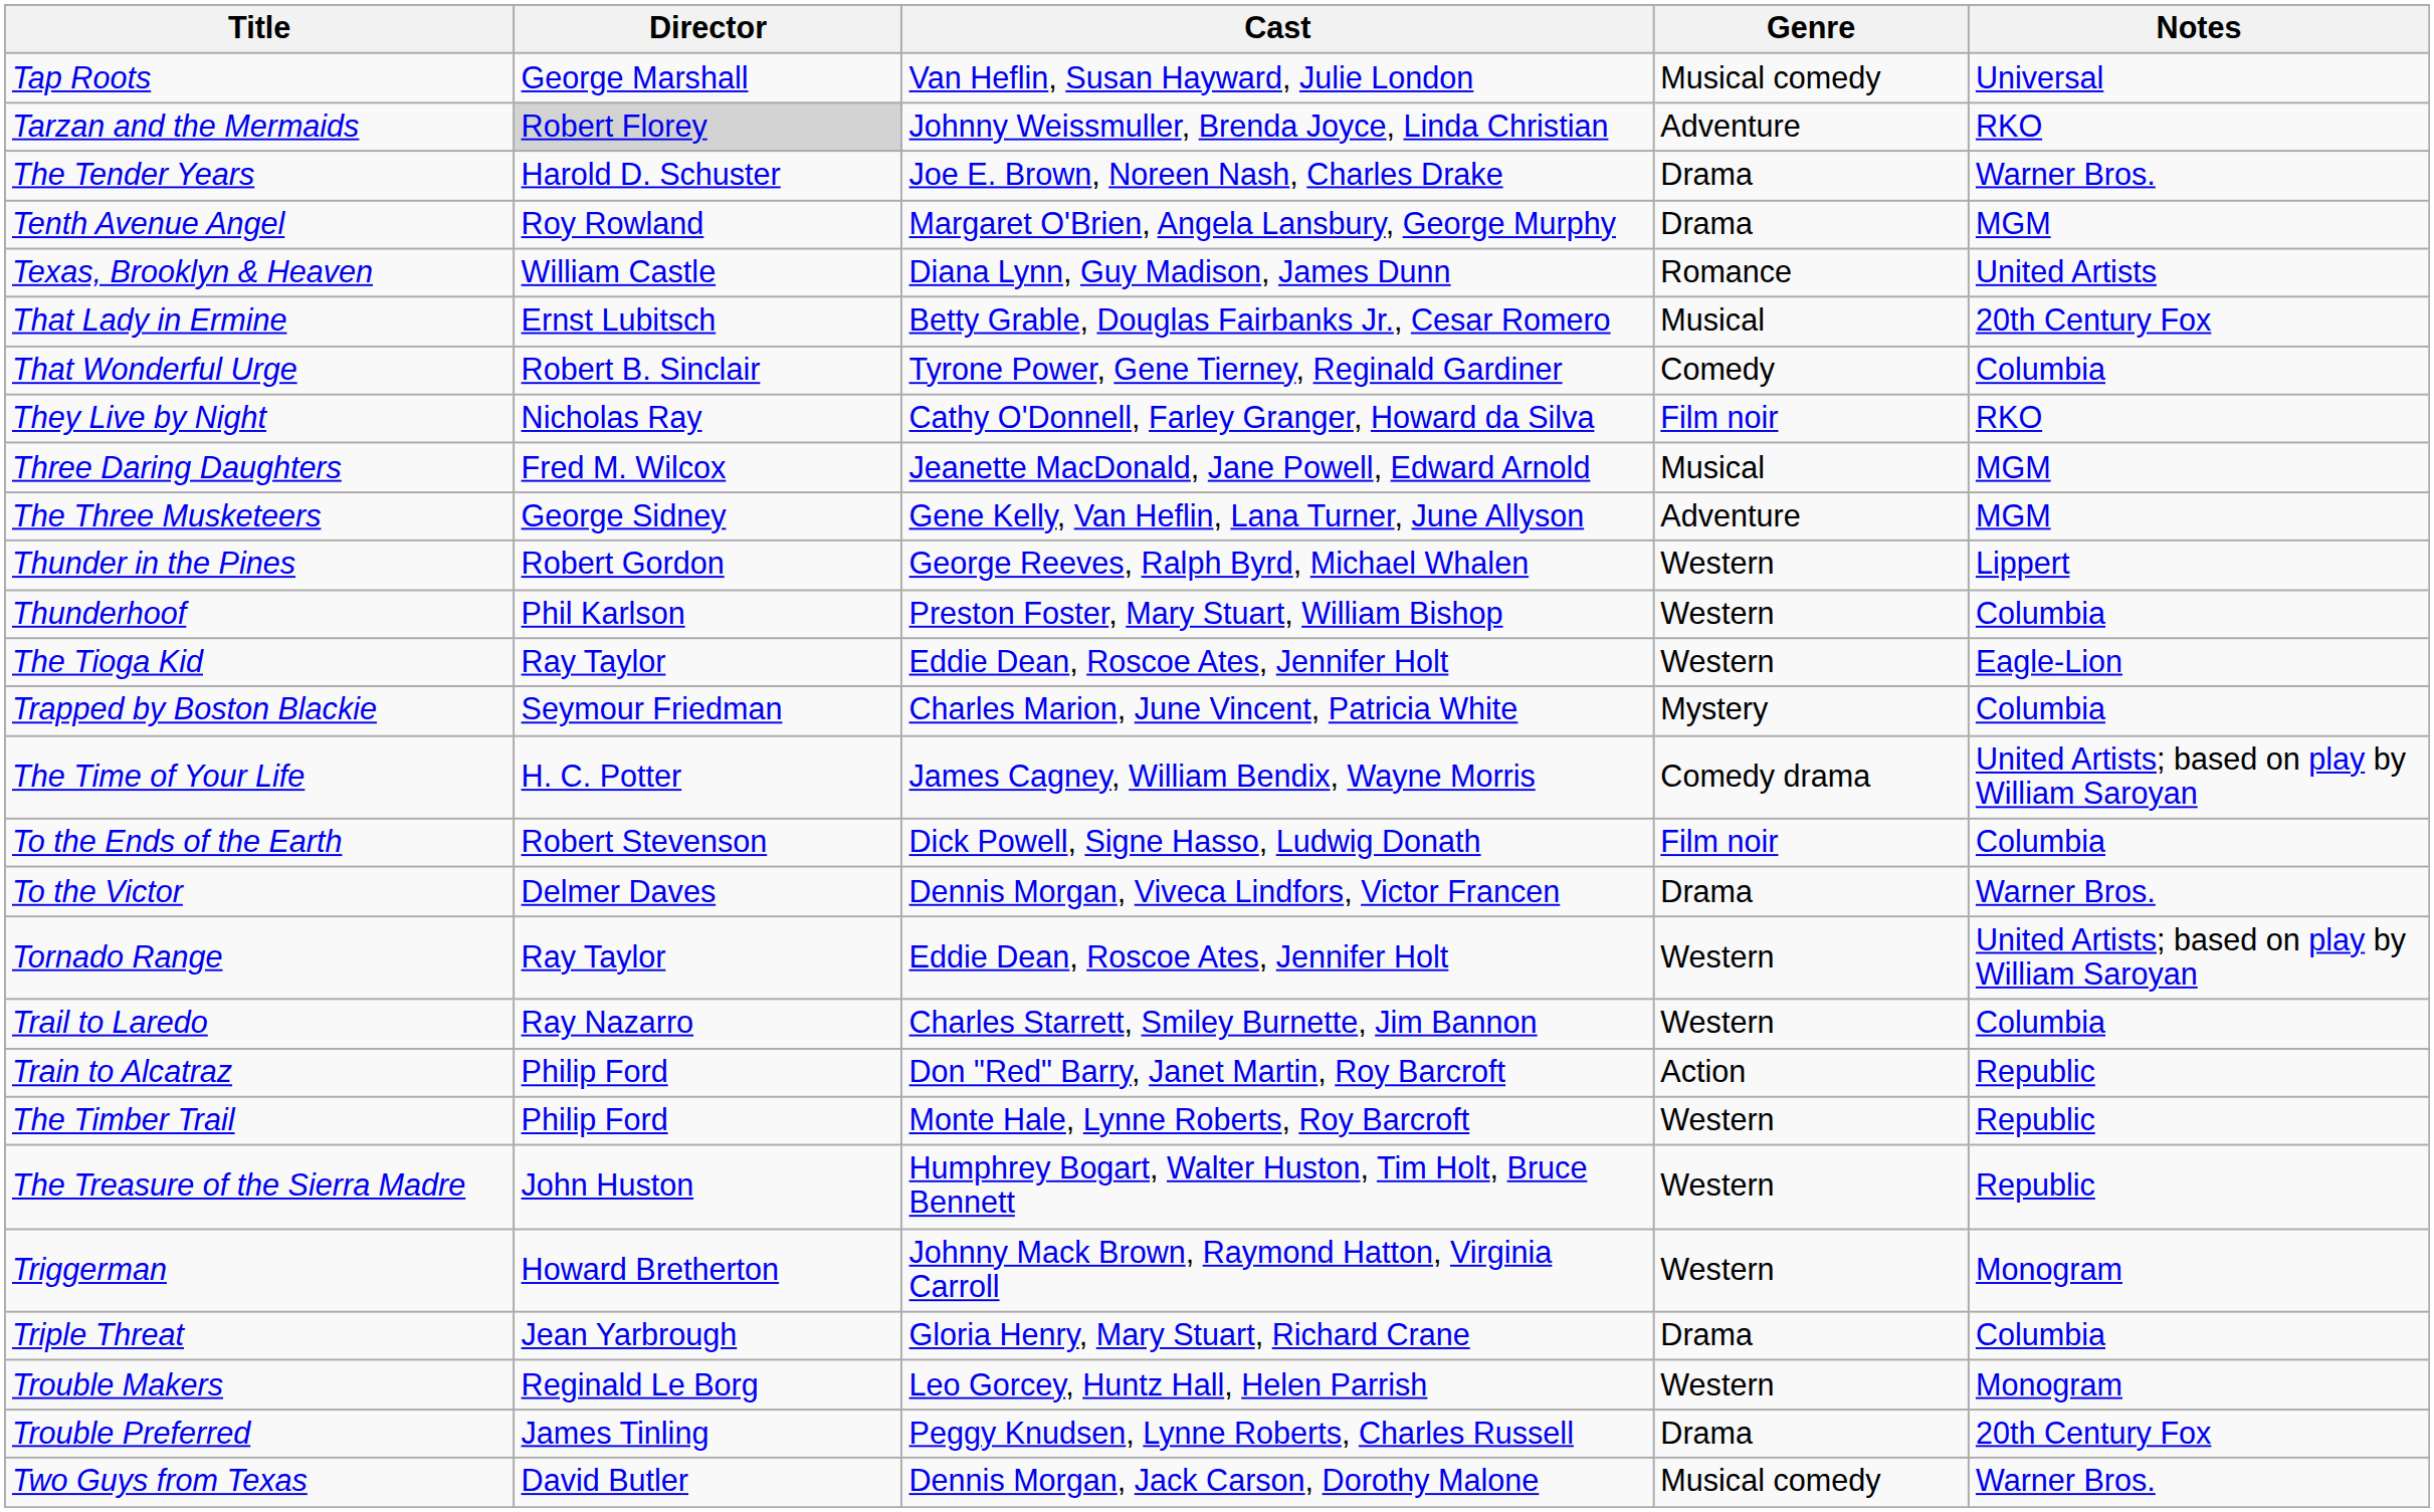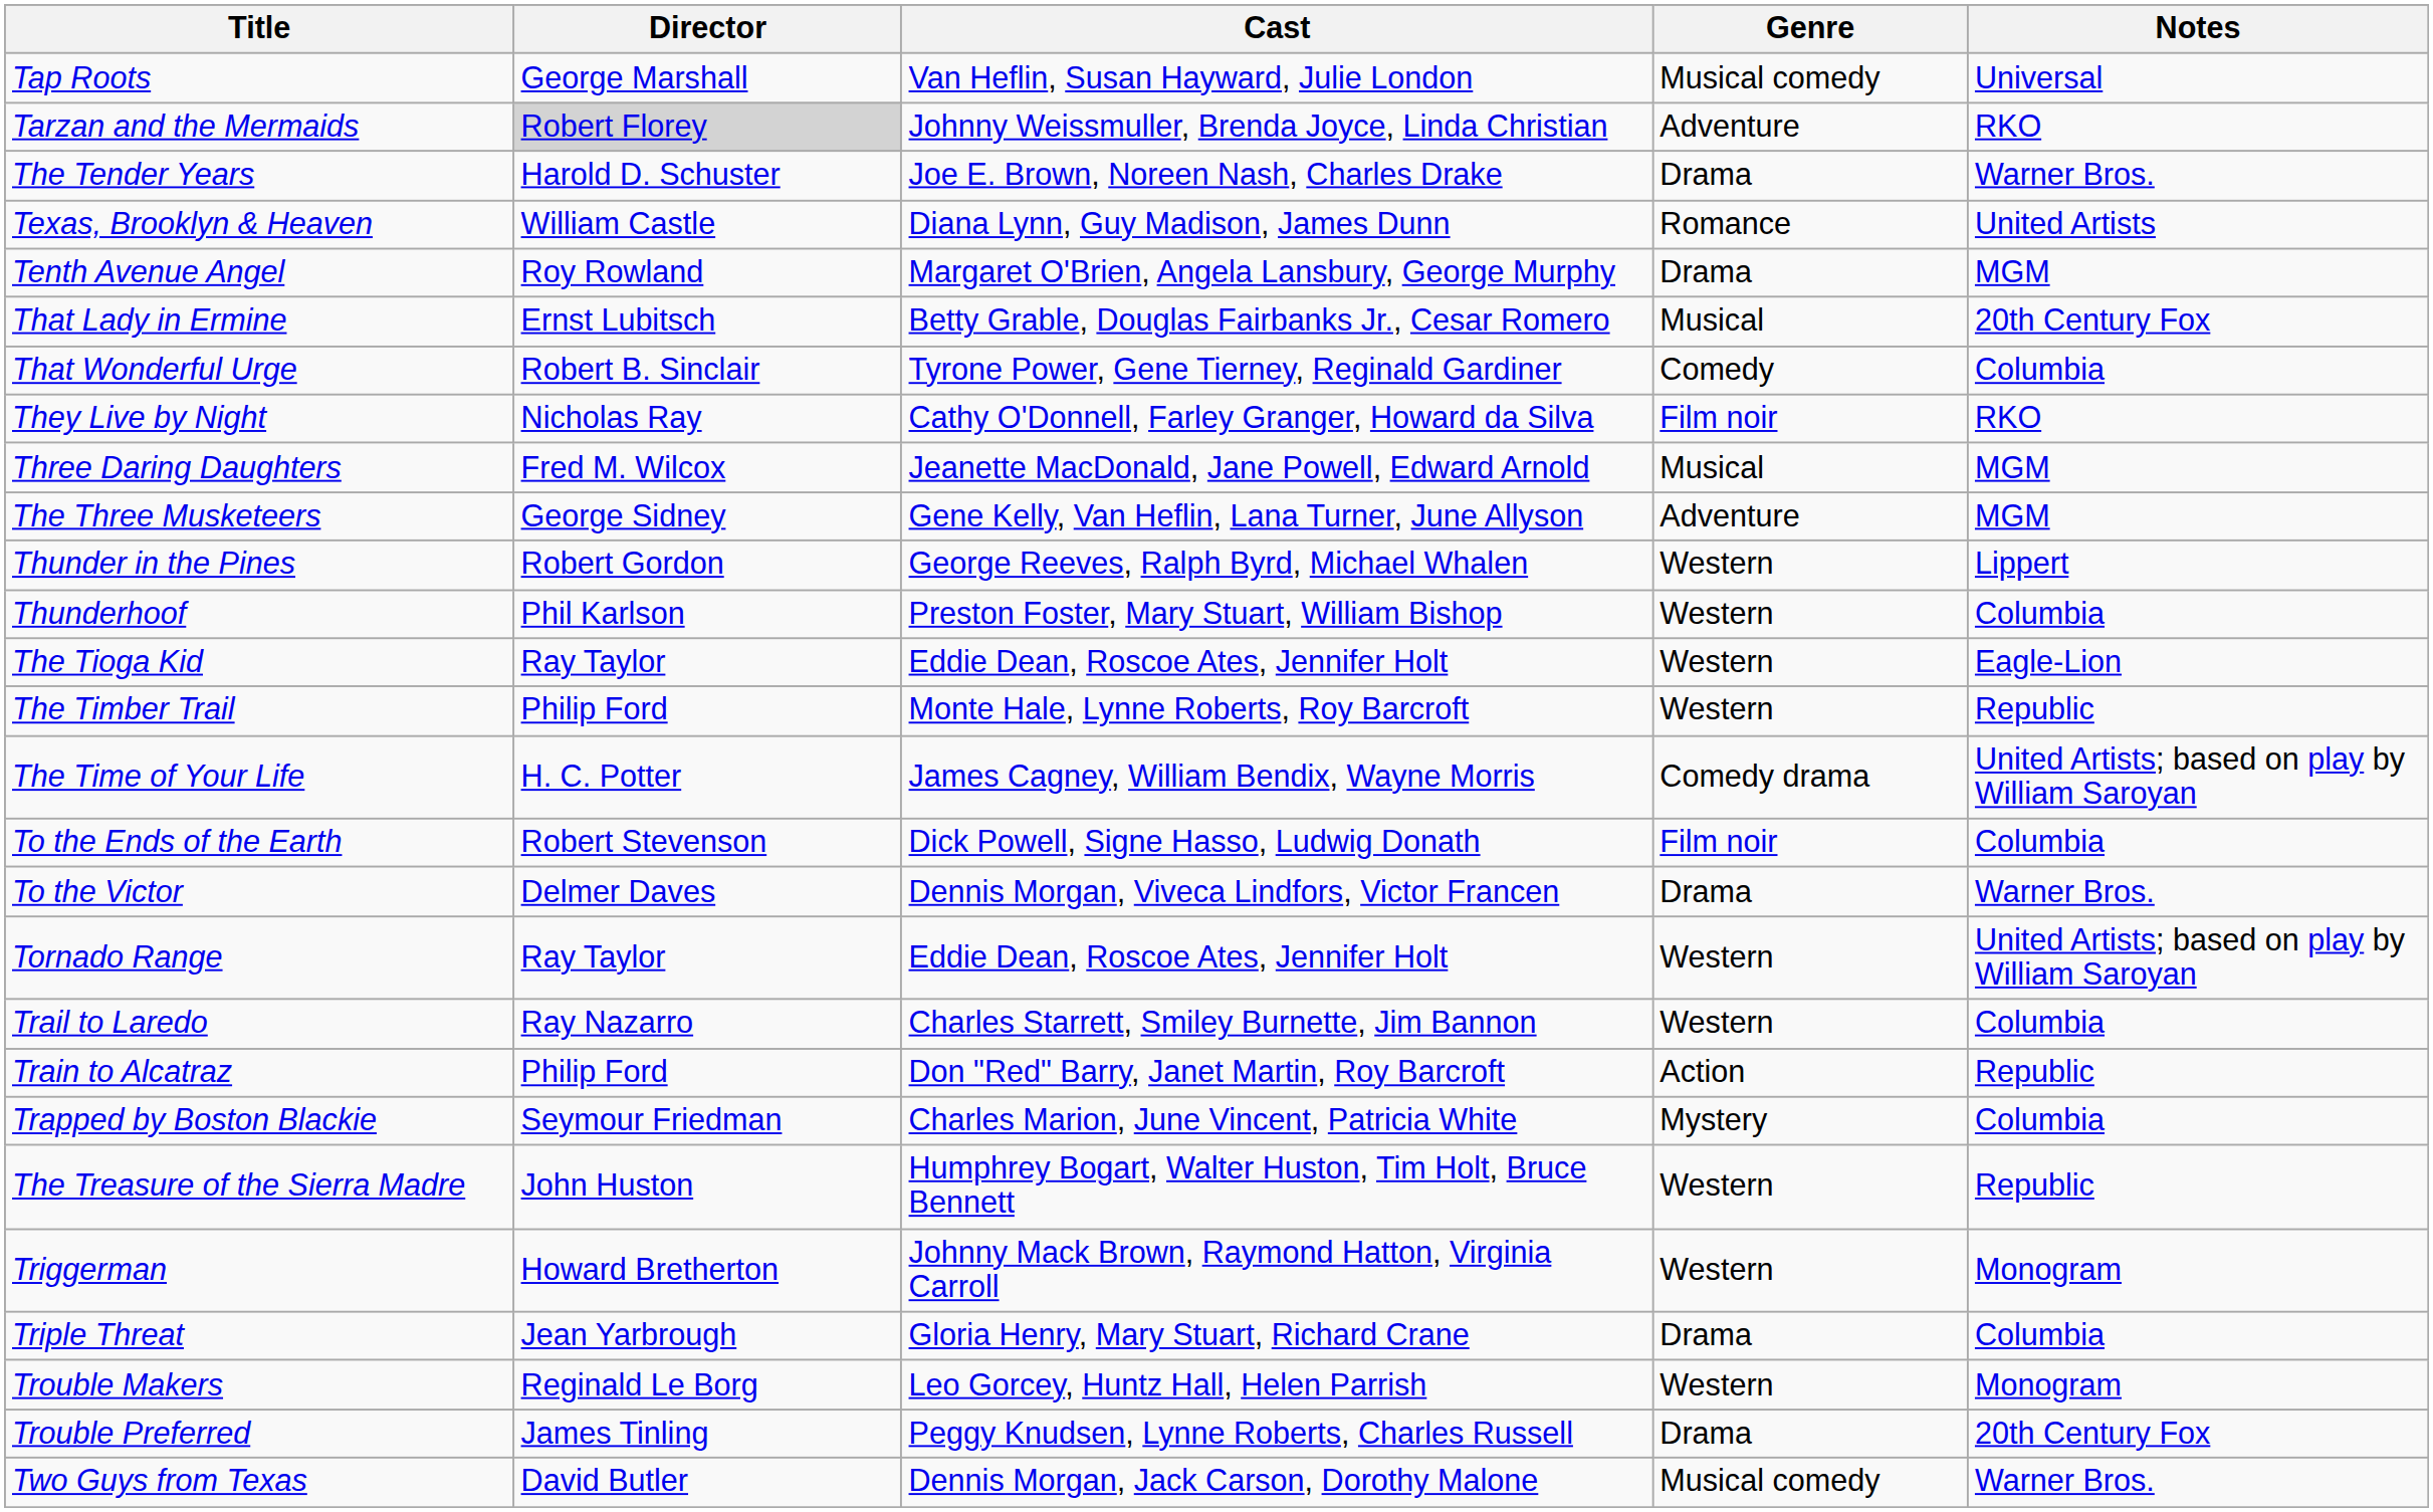 <table class="wikitable" style="width:100%;">
 <tr>
 <th style="width:21%;">Title</th>
 <th style="width:16%;">Director</th>
 <th style="width:31%;">Cast</th>
 <th style="width:13%;">Genre</th>
 <th style="width:19%;">Notes</th>
 </tr>
 <tr>
 <td><em><a href='#'>Tap Roots</a></em></td>
 <td><a href='#'>George Marshall</a></td>
 <td><a href='#'>Van Heflin</a>, <a href='#'>Susan Hayward</a>, <a href='#'>Julie London</a></td>
 <td>Musical comedy</td>
 <td><a href='#'>Universal</a></td>
 </tr>
 <tr>
 <td><em><a href='#'>Tarzan and the Mermaids</a></em></td>
 <td style="background: lightgrey;"><a href='#'>Robert Florey</a></td>
 <td><a href='#'>Johnny Weissmuller</a>, <a href='#'>Brenda Joyce</a>, <a href='#'>Linda Christian</a></td>
 <td>Adventure</td>
 <td><a href='#'>RKO</a></td>
 </tr>
 <tr>
 <td><em><a href='#'>The Tender Years</a></em></td>
 <td><a href='#'>Harold D. Schuster</a></td>
 <td><a href='#'>Joe E. Brown</a>, <a href='#'>Noreen Nash</a>, <a href='#'>Charles Drake</a></td>
 <td>Drama</td>
 <td><a href='#'>Warner Bros.</a></td>
 </tr>
 <tr>
+<td><em><a href='#'>Texas, Brooklyn & Heaven</a></em></td>
+<td><a href='#'>William Castle</a></td>
+<td><a href='#'>Diana Lynn</a>, <a href='#'>Guy Madison</a>, <a href='#'>James Dunn</a></td>
+<td>Romance</td>
+<td><a href='#'>United Artists</a></td>
+</tr>
+<tr>
 <td><em><a href='#'>Tenth Avenue Angel</a></em></td>
 <td><a href='#'>Roy Rowland</a></td>
 <td><a href='#'>Margaret O'Brien</a>, <a href='#'>Angela Lansbury</a>, <a href='#'>George Murphy</a></td>
 <td>Drama</td>
 <td><a href='#'>MGM</a></td>
-</tr>
-<tr>
-<td><em><a href='#'>Texas, Brooklyn & Heaven</a></em></td>
-<td><a href='#'>William Castle</a></td>
-<td><a href='#'>Diana Lynn</a>, <a href='#'>Guy Madison</a>, <a href='#'>James Dunn</a></td>
-<td>Romance</td>
-<td><a href='#'>United Artists</a></td>
 </tr>
 <tr>
 <td><em><a href='#'>That Lady in Ermine</a></em></td>
 <td><a href='#'>Ernst Lubitsch</a></td>
 <td><a href='#'>Betty Grable</a>, <a href='#'>Douglas Fairbanks Jr.</a>, <a href='#'>Cesar Romero</a></td>
 <td>Musical</td>
 <td><a href='#'>20th Century Fox</a></td>
 </tr>
 <tr>
 <td><em><a href='#'>That Wonderful Urge</a></em></td>
 <td><a href='#'>Robert B. Sinclair</a></td>
 <td><a href='#'>Tyrone Power</a>, <a href='#'>Gene Tierney</a>, <a href='#'>Reginald Gardiner</a></td>
 <td>Comedy</td>
 <td><a href='#'>Columbia</a></td>
 </tr>
 <tr>
 <td><em><a href='#'>They Live by Night</a></em></td>
 <td><a href='#'>Nicholas Ray</a></td>
 <td><a href='#'>Cathy O'Donnell</a>, <a href='#'>Farley Granger</a>, <a href='#'>Howard da Silva</a></td>
 <td><a href='#'>Film noir</a></td>
 <td><a href='#'>RKO</a></td>
 </tr>
 <tr>
 <td><em><a href='#'>Three Daring Daughters</a></em></td>
 <td><a href='#'>Fred M. Wilcox</a></td>
 <td><a href='#'>Jeanette MacDonald</a>, <a href='#'>Jane Powell</a>, <a href='#'>Edward Arnold</a></td>
 <td>Musical</td>
 <td><a href='#'>MGM</a></td>
 </tr>
 <tr>
 <td><em><a href='#'>The Three Musketeers</a></em></td>
 <td><a href='#'>George Sidney</a></td>
 <td><a href='#'>Gene Kelly</a>, <a href='#'>Van Heflin</a>, <a href='#'>Lana Turner</a>, <a href='#'>June Allyson</a></td>
 <td>Adventure</td>
 <td><a href='#'>MGM</a></td>
 </tr>
 <tr>
 <td><em><a href='#'>Thunder in the Pines</a></em></td>
 <td><a href='#'>Robert Gordon</a></td>
 <td><a href='#'>George Reeves</a>, <a href='#'>Ralph Byrd</a>, <a href='#'>Michael Whalen</a></td>
 <td>Western</td>
 <td><a href='#'>Lippert</a></td>
 </tr>
 <tr>
 <td><em><a href='#'>Thunderhoof</a></em></td>
 <td><a href='#'>Phil Karlson</a></td>
 <td><a href='#'>Preston Foster</a>, <a href='#'>Mary Stuart</a>, <a href='#'>William Bishop</a></td>
 <td>Western</td>
 <td><a href='#'>Columbia</a></td>
 </tr>
 <tr>
 <td><em><a href='#'>The Tioga Kid</a></em></td>
 <td><a href='#'>Ray Taylor</a></td>
 <td><a href='#'>Eddie Dean</a>, <a href='#'>Roscoe Ates</a>, <a href='#'>Jennifer Holt</a></td>
 <td>Western</td>
 <td><a href='#'>Eagle-Lion</a></td>
 </tr>
 <tr>
-<td><em><a href='#'>Trapped by Boston Blackie</a></em></td>
-<td><a href='#'>Seymour Friedman</a></td>
-<td><a href='#'>Charles Marion</a>, <a href='#'>June Vincent</a>, <a href='#'>Patricia White</a></td>
-<td>Mystery</td>
-<td><a href='#'>Columbia</a></td>
+<td><em><a href='#'>The Timber Trail</a></em></td>
+<td><a href='#'>Philip Ford</a></td>
+<td><a href='#'>Monte Hale</a>, <a href='#'>Lynne Roberts</a>, <a href='#'>Roy Barcroft</a></td>
+<td>Western</td>
+<td><a href='#'>Republic</a></td>
 </tr>
 <tr>
 <td><em><a href='#'>The Time of Your Life</a></em></td>
 <td><a href='#'>H. C. Potter</a></td>
 <td><a href='#'>James Cagney</a>, <a href='#'>William Bendix</a>, <a href='#'>Wayne Morris</a></td>
 <td>Comedy drama</td>
 <td><a href='#'>United Artists</a>; based on <a href='#'>play</a> by <a href='#'>William Saroyan</a></td>
 </tr>
 <tr>
 <td><em><a href='#'>To the Ends of the Earth</a></em></td>
 <td><a href='#'>Robert Stevenson</a></td>
 <td><a href='#'>Dick Powell</a>, <a href='#'>Signe Hasso</a>, <a href='#'>Ludwig Donath</a></td>
 <td><a href='#'>Film noir</a></td>
 <td><a href='#'>Columbia</a></td>
 </tr>
 <tr>
 <td><em><a href='#'>To the Victor</a></em></td>
 <td><a href='#'>Delmer Daves</a></td>
 <td><a href='#'>Dennis Morgan</a>, <a href='#'>Viveca Lindfors</a>, <a href='#'>Victor Francen</a></td>
 <td>Drama</td>
 <td><a href='#'>Warner Bros.</a></td>
 </tr>
 <tr>
 <td><em><a href='#'>Tornado Range</a></em></td>
 <td><a href='#'>Ray Taylor</a></td>
 <td><a href='#'>Eddie Dean</a>, <a href='#'>Roscoe Ates</a>, <a href='#'>Jennifer Holt</a></td>
 <td>Western</td>
 <td><a href='#'>United Artists</a>; based on <a href='#'>play</a> by <a href='#'>William Saroyan</a></td>
 </tr>
 <tr>
 <td><em><a href='#'>Trail to Laredo</a></em></td>
 <td><a href='#'>Ray Nazarro</a></td>
 <td><a href='#'>Charles Starrett</a>, <a href='#'>Smiley Burnette</a>, <a href='#'>Jim Bannon</a></td>
 <td>Western</td>
 <td><a href='#'>Columbia</a></td>
 </tr>
 <tr>
 <td><em><a href='#'>Train to Alcatraz</a></em></td>
 <td><a href='#'>Philip Ford</a></td>
 <td><a href='#'>Don "Red" Barry</a>, <a href='#'>Janet Martin</a>, <a href='#'>Roy Barcroft</a></td>
 <td>Action</td>
 <td><a href='#'>Republic</a></td>
 </tr>
 <tr>
-<td><em><a href='#'>The Timber Trail</a></em></td>
-<td><a href='#'>Philip Ford</a></td>
-<td><a href='#'>Monte Hale</a>, <a href='#'>Lynne Roberts</a>, <a href='#'>Roy Barcroft</a></td>
-<td>Western</td>
-<td><a href='#'>Republic</a></td>
+<td><em><a href='#'>Trapped by Boston Blackie</a></em></td>
+<td><a href='#'>Seymour Friedman</a></td>
+<td><a href='#'>Charles Marion</a>, <a href='#'>June Vincent</a>, <a href='#'>Patricia White</a></td>
+<td>Mystery</td>
+<td><a href='#'>Columbia</a></td>
 </tr>
 <tr>
 <td><em><a href='#'>The Treasure of the Sierra Madre</a></em></td>
 <td><a href='#'>John Huston</a></td>
 <td><a href='#'>Humphrey Bogart</a>, <a href='#'>Walter Huston</a>, <a href='#'>Tim Holt</a>, <a href='#'>Bruce Bennett</a></td>
 <td>Western</td>
 <td><a href='#'>Republic</a></td>
 </tr>
 <tr>
 <td><em><a href='#'>Triggerman</a></em></td>
 <td><a href='#'>Howard Bretherton</a></td>
 <td><a href='#'>Johnny Mack Brown</a>, <a href='#'>Raymond Hatton</a>, <a href='#'>Virginia Carroll</a></td>
 <td>Western</td>
 <td><a href='#'>Monogram</a></td>
 </tr>
 <tr>
 <td><em><a href='#'>Triple Threat</a></em></td>
 <td><a href='#'>Jean Yarbrough</a></td>
 <td><a href='#'>Gloria Henry</a>, <a href='#'>Mary Stuart</a>, <a href='#'>Richard Crane</a></td>
 <td>Drama</td>
 <td><a href='#'>Columbia</a></td>
 </tr>
 <tr>
 <td><em><a href='#'>Trouble Makers</a></em></td>
 <td><a href='#'>Reginald Le Borg</a></td>
 <td><a href='#'>Leo Gorcey</a>, <a href='#'>Huntz Hall</a>, <a href='#'>Helen Parrish</a></td>
 <td>Western</td>
 <td><a href='#'>Monogram</a></td>
 </tr>
 <tr>
 <td><em><a href='#'>Trouble Preferred</a></em></td>
 <td><a href='#'>James Tinling</a></td>
 <td><a href='#'>Peggy Knudsen</a>, <a href='#'>Lynne Roberts</a>, <a href='#'>Charles Russell</a></td>
 <td>Drama</td>
 <td><a href='#'>20th Century Fox</a></td>
 </tr>
 <tr>
 <td><em><a href='#'>Two Guys from Texas</a></em></td>
 <td><a href='#'>David Butler</a></td>
 <td><a href='#'>Dennis Morgan</a>, <a href='#'>Jack Carson</a>, <a href='#'>Dorothy Malone</a></td>
 <td>Musical comedy</td>
 <td><a href='#'>Warner Bros.</a></td>
 </tr>
 <tr>
 </tr>
 </table>
